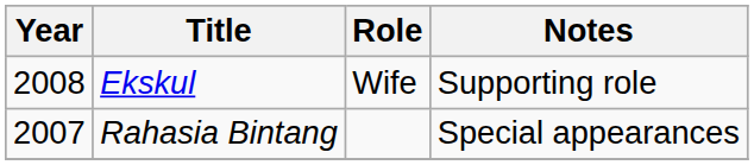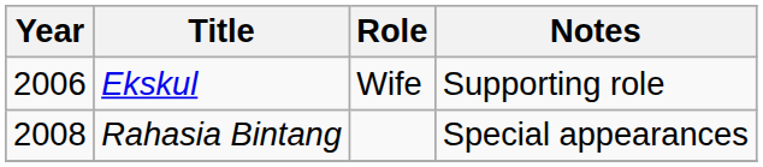 <table class="wikitable">
 <tr>
 <th>Year</th>
 <th>Title</th>
 <th>Role</th>
 <th>Notes</th>
 </tr>
 <tr>
-<td>2008</td>
+<td>2006</td>
 <td><em><a href='#'>Ekskul</a></em></td>
 <td>Wife</td>
 <td>Supporting role</td>
 </tr>
 <tr>
-<td>2007</td>
+<td>2008</td>
 <td><em>Rahasia Bintang</em></td>
 <td></td>
 <td>Special appearances</td>
 </tr>
 <tr>
 </tr>
 </table>
